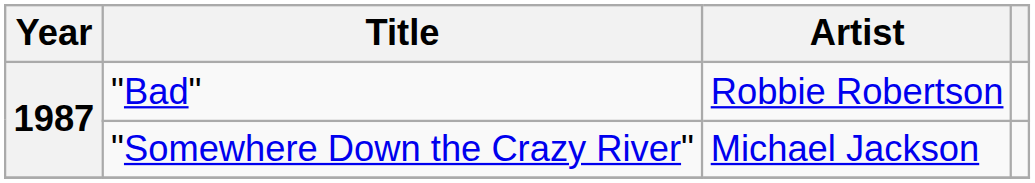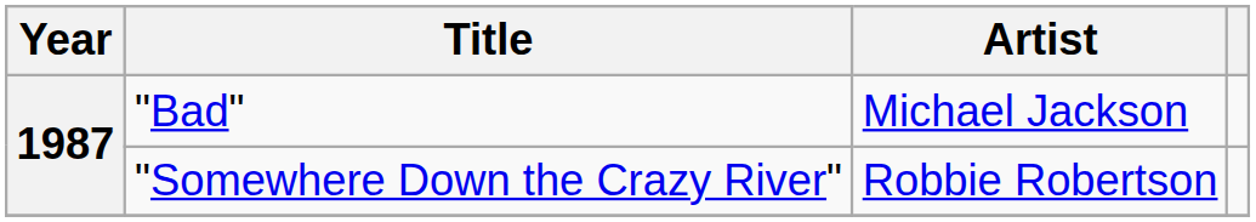 <table class="wikitable plainrowheaders">
 <tr style="background:#ccc; text-align:center;">
 <th scope="col">Year</th>
 <th scope="col">Title</th>
 <th scope="col">Artist</th>
 <th scope="col"></th>
 </tr>
 <tr>
 <th rowspan="2">1987</th>
 <td>"<a href='#'>Bad</a>"</td>
-<td><a href='#'>Robbie Robertson</a></td>
+<td><a href='#'>Michael Jackson</a></td>
 <td style="text-align:center;"></td>
 </tr>
 <tr>
 <td>"<a href='#'>Somewhere Down the Crazy River</a>"</td>
-<td><a href='#'>Michael Jackson</a></td>
+<td><a href='#'>Robbie Robertson</a></td>
 <td style="text-align:center;"></td>
 </tr>
 <tr>
 </tr>
 </table>
